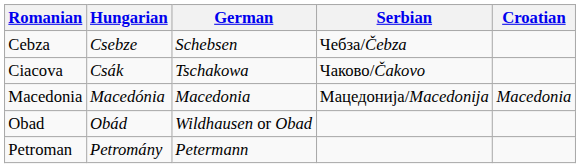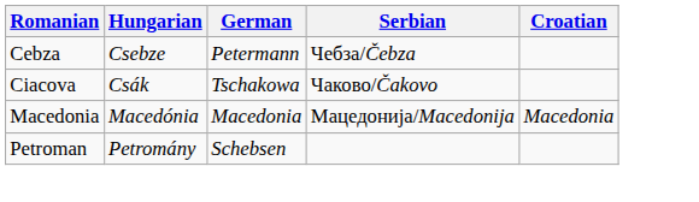 <table class="wikitable">
 <tr>
 <th><a href='#'>Romanian</a></th>
 <th><a href='#'>Hungarian</a></th>
 <th><a href='#'>German</a></th>
 <th><a href='#'>Serbian</a></th>
 <th><a href='#'>Croatian</a></th>
 </tr>
 <tr>
 <td>Cebza</td>
 <td><em>Csebze</em></td>
-<td><em>Schebsen</em></td>
+<td><em>Petermann</em></td>
 <td>Чебза/<em>Čebza</em></td>
 <td></td>
 </tr>
 <tr>
 <td>Ciacova</td>
 <td><em>Csák</em></td>
 <td><em>Tschakowa</em></td>
 <td>Чаково/<em>Čakovo</em></td>
 <td></td>
 </tr>
 <tr>
 <td>Macedonia</td>
 <td><em>Macedónia</em></td>
 <td><em>Macedonia</em></td>
 <td>Мацедонија/<em>Macedonija</em></td>
 <td><em>Macedonia</em></td>
 </tr>
 <tr>
-<td>Obad</td>
-<td><em>Obád</em></td>
-<td><em>Wildhausen</em> or <em>Obad</em></td>
-<td></td>
-<td></td>
-</tr>
-<tr>
 <td>Petroman</td>
 <td><em>Petromány</em></td>
-<td><em>Petermann</em></td>
+<td><em>Schebsen</em></td>
 <td></td>
 <td></td>
 </tr>
 </table>
